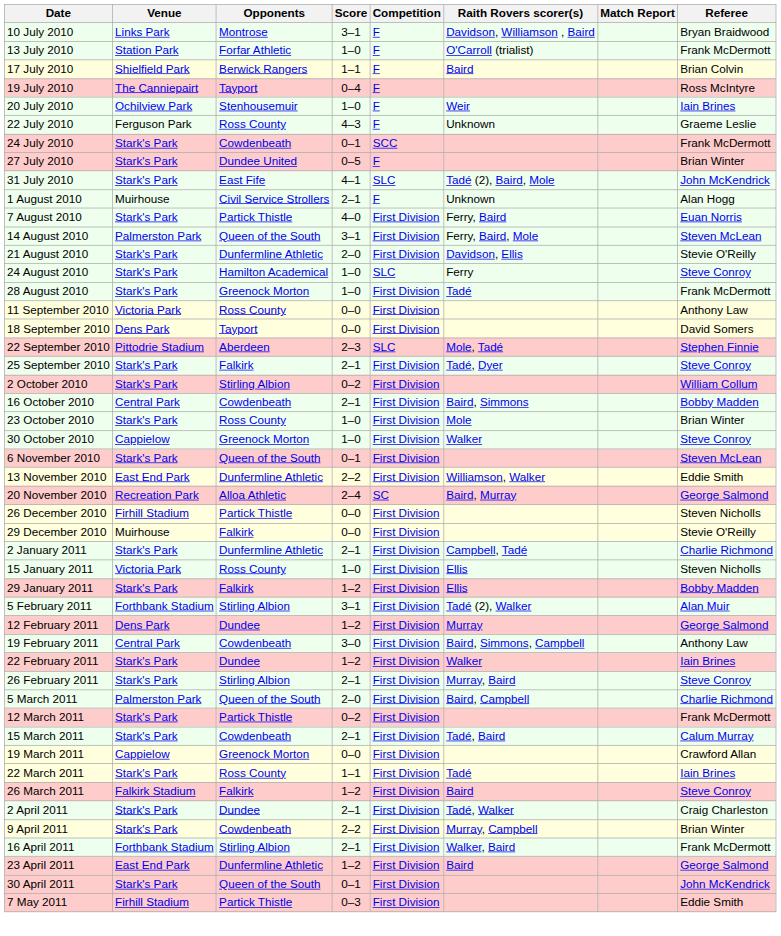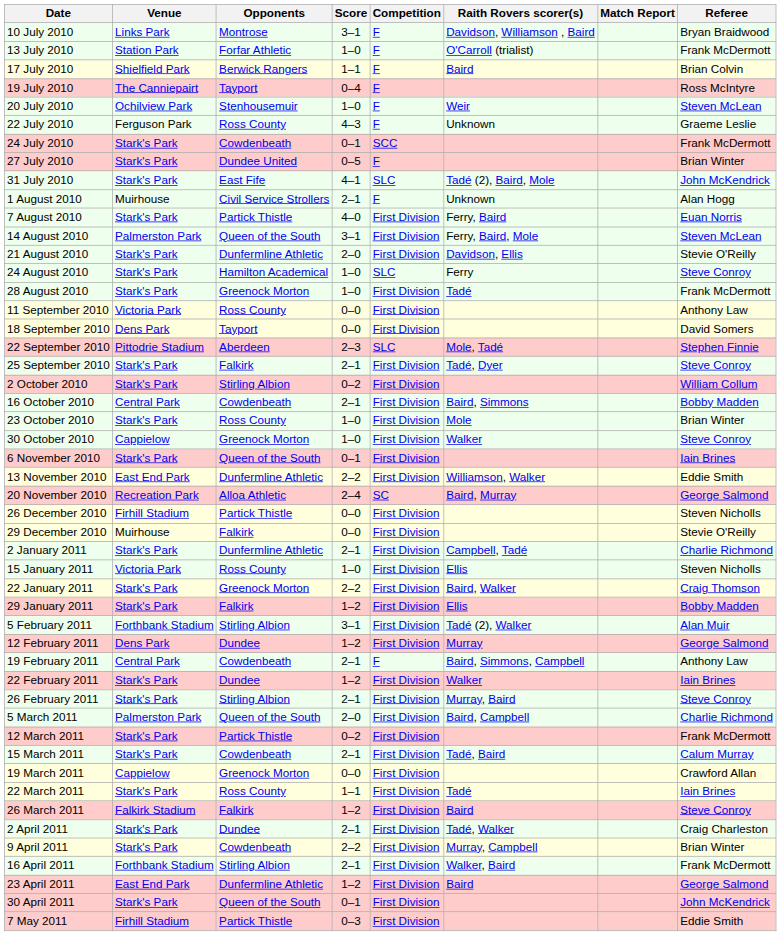 <table class="wikitable">
 <tr>
 <th>Date</th>
 <th>Venue</th>
 <th>Opponents</th>
 <th>Score</th>
 <th>Competition</th>
 <th>Raith Rovers scorer(s)</th>
 <th>Match Report</th>
 <th>Referee</th>
 </tr>
 <tr bgcolor=#EEFFEE>
 <td>10 July 2010</td>
 <td><a href='#'>Links Park</a></td>
 <td><a href='#'>Montrose</a></td>
 <td align=center>3–1</td>
 <td><a href='#'>F</a></td>
 <td><a href='#'>Davidson</a>, <a href='#'>Williamson</a> , <a href='#'>Baird</a></td>
 <td></td>
 <td>Bryan Braidwood</td>
 </tr>
 <tr bgcolor=#EEFFEE>
 <td>13 July 2010</td>
 <td><a href='#'>Station Park</a></td>
 <td><a href='#'>Forfar Athletic</a></td>
 <td align=center>1–0</td>
 <td><a href='#'>F</a></td>
 <td><a href='#'>O'Carroll</a> (trialist)</td>
 <td></td>
 <td>Frank McDermott</td>
 </tr>
 <tr bgcolor=#FFFFDD>
 <td>17 July 2010</td>
 <td><a href='#'>Shielfield Park</a></td>
 <td><a href='#'>Berwick Rangers</a></td>
 <td align=center>1–1</td>
 <td><a href='#'>F</a></td>
 <td><a href='#'>Baird</a></td>
 <td></td>
 <td>Brian Colvin</td>
 </tr>
 <tr bgcolor=#FFCCCC>
 <td>19 July 2010</td>
 <td><a href='#'>The Canniepairt</a></td>
 <td><a href='#'>Tayport</a></td>
 <td align=center>0–4</td>
 <td><a href='#'>F</a></td>
 <td></td>
 <td></td>
 <td>Ross McIntyre</td>
 </tr>
 <tr bgcolor=#EEFFEE>
 <td>20 July 2010</td>
 <td><a href='#'>Ochilview Park</a></td>
 <td><a href='#'>Stenhousemuir</a></td>
 <td align=center>1–0</td>
 <td><a href='#'>F</a></td>
 <td><a href='#'>Weir</a></td>
 <td></td>
-<td><a href='#'>Iain Brines</a></td>
+<td><a href='#'>Steven McLean</a></td>
 </tr>
 <tr bgcolor=#EEFFEE>
 <td>22 July 2010</td>
 <td>Ferguson Park</td>
 <td><a href='#'>Ross County</a></td>
 <td align=center>4–3</td>
 <td><a href='#'>F</a></td>
 <td>Unknown</td>
 <td></td>
 <td>Graeme Leslie</td>
 </tr>
 <tr bgcolor=#FFCCCC>
 <td>24 July 2010</td>
 <td><a href='#'>Stark's Park</a></td>
 <td><a href='#'>Cowdenbeath</a></td>
 <td align=center>0–1</td>
 <td><a href='#'>SCC</a></td>
 <td></td>
 <td></td>
 <td>Frank McDermott</td>
 </tr>
 <tr bgcolor=#FFCCCC>
 <td>27 July 2010</td>
 <td><a href='#'>Stark's Park</a></td>
 <td><a href='#'>Dundee United</a></td>
 <td align=center>0–5</td>
 <td><a href='#'>F</a></td>
 <td></td>
 <td></td>
 <td>Brian Winter</td>
 </tr>
 <tr bgcolor=#EEFFEE>
 <td>31 July 2010</td>
 <td><a href='#'>Stark's Park</a></td>
 <td><a href='#'>East Fife</a></td>
 <td align=center>4–1</td>
 <td><a href='#'>SLC</a></td>
 <td><a href='#'>Tadé</a> (2), <a href='#'>Baird</a>, <a href='#'>Mole</a></td>
 <td></td>
 <td><a href='#'>John McKendrick</a></td>
 </tr>
 <tr bgcolor=#EEFFEE>
 <td>1 August 2010</td>
 <td>Muirhouse</td>
 <td><a href='#'>Civil Service Strollers</a></td>
 <td align=center>2–1</td>
 <td><a href='#'>F</a></td>
 <td>Unknown</td>
 <td></td>
 <td>Alan Hogg</td>
 </tr>
 <tr bgcolor=#EEFFEE>
 <td>7 August 2010</td>
 <td><a href='#'>Stark's Park</a></td>
 <td><a href='#'>Partick Thistle</a></td>
 <td align=center>4–0</td>
 <td><a href='#'>First Division</a></td>
 <td>Ferry, <a href='#'>Baird</a>   </td>
 <td></td>
 <td><a href='#'>Euan Norris</a></td>
 </tr>
 <tr bgcolor=#EEFFEE>
 <td>14 August 2010</td>
 <td><a href='#'>Palmerston Park</a></td>
 <td><a href='#'>Queen of the South</a></td>
 <td align=center>3–1</td>
 <td><a href='#'>First Division</a></td>
 <td>Ferry, <a href='#'>Baird</a>, <a href='#'>Mole</a></td>
 <td></td>
 <td><a href='#'>Steven McLean</a></td>
 </tr>
 <tr bgcolor=#EEFFEE>
 <td>21 August 2010</td>
 <td><a href='#'>Stark's Park</a></td>
 <td><a href='#'>Dunfermline Athletic</a></td>
 <td align=center>2–0</td>
 <td><a href='#'>First Division</a></td>
 <td><a href='#'>Davidson</a>, <a href='#'>Ellis</a></td>
 <td></td>
 <td>Stevie O'Reilly</td>
 </tr>
 <tr bgcolor=#EEFFEE>
 <td>24 August 2010</td>
 <td><a href='#'>Stark's Park</a></td>
 <td><a href='#'>Hamilton Academical</a></td>
 <td align=center>1–0</td>
 <td><a href='#'>SLC</a></td>
 <td>Ferry</td>
 <td></td>
 <td><a href='#'>Steve Conroy</a></td>
 </tr>
 <tr bgcolor=#EEFFEE>
 <td>28 August 2010</td>
 <td><a href='#'>Stark's Park</a></td>
 <td><a href='#'>Greenock Morton</a></td>
 <td align=center>1–0</td>
 <td><a href='#'>First Division</a></td>
 <td><a href='#'>Tadé</a></td>
 <td></td>
 <td>Frank McDermott</td>
 </tr>
 <tr bgcolor=#FFFFDD>
 <td>11 September 2010</td>
 <td><a href='#'>Victoria Park</a></td>
 <td><a href='#'>Ross County</a></td>
 <td align=center>0–0</td>
 <td><a href='#'>First Division</a></td>
 <td></td>
 <td></td>
 <td>Anthony Law</td>
 </tr>
 <tr bgcolor=#FFFFDD>
 <td>18 September 2010</td>
 <td><a href='#'>Dens Park</a></td>
 <td><a href='#'>Tayport</a></td>
 <td align=center>0–0</td>
 <td><a href='#'>First Division</a></td>
 <td></td>
 <td></td>
 <td>David Somers</td>
 </tr>
 <tr bgcolor=#FFCCCC>
 <td>22 September 2010</td>
 <td><a href='#'>Pittodrie Stadium</a></td>
 <td><a href='#'>Aberdeen</a></td>
 <td align=center>2–3</td>
 <td><a href='#'>SLC</a></td>
 <td><a href='#'>Mole</a>, <a href='#'>Tadé</a></td>
 <td></td>
 <td><a href='#'>Stephen Finnie</a></td>
 </tr>
 <tr bgcolor=#EEFFEE>
 <td>25 September 2010</td>
 <td><a href='#'>Stark's Park</a></td>
 <td><a href='#'>Falkirk</a></td>
 <td align=center>2–1</td>
 <td><a href='#'>First Division</a></td>
 <td><a href='#'>Tadé</a>, <a href='#'>Dyer</a></td>
 <td></td>
 <td><a href='#'>Steve Conroy</a></td>
 </tr>
 <tr bgcolor=#FFCCCC>
 <td>2 October 2010</td>
 <td><a href='#'>Stark's Park</a></td>
 <td><a href='#'>Stirling Albion</a></td>
 <td align=center>0–2</td>
 <td><a href='#'>First Division</a></td>
 <td></td>
 <td></td>
 <td><a href='#'>William Collum</a></td>
 </tr>
 <tr bgcolor=#EEFFEE>
 <td>16 October 2010</td>
 <td><a href='#'>Central Park</a></td>
 <td><a href='#'>Cowdenbeath</a></td>
 <td align=center>2–1</td>
 <td><a href='#'>First Division</a></td>
 <td><a href='#'>Baird</a>, <a href='#'>Simmons</a></td>
 <td></td>
 <td><a href='#'>Bobby Madden</a></td>
 </tr>
 <tr bgcolor=#EEFFEE>
 <td>23 October 2010</td>
 <td><a href='#'>Stark's Park</a></td>
 <td><a href='#'>Ross County</a></td>
 <td align=center>1–0</td>
 <td><a href='#'>First Division</a></td>
 <td><a href='#'>Mole</a></td>
 <td></td>
 <td>Brian Winter</td>
 </tr>
 <tr bgcolor=#EEFFEE>
 <td>30 October 2010</td>
 <td><a href='#'>Cappielow</a></td>
 <td><a href='#'>Greenock Morton</a></td>
 <td align=center>1–0</td>
 <td><a href='#'>First Division</a></td>
 <td><a href='#'>Walker</a></td>
 <td></td>
 <td><a href='#'>Steve Conroy</a></td>
 </tr>
 <tr bgcolor=#FFCCCC>
 <td>6 November 2010</td>
 <td><a href='#'>Stark's Park</a></td>
 <td><a href='#'>Queen of the South</a></td>
 <td align=center>0–1</td>
 <td><a href='#'>First Division</a></td>
 <td></td>
 <td></td>
-<td><a href='#'>Steven McLean</a></td>
+<td><a href='#'>Iain Brines</a></td>
 </tr>
 <tr bgcolor=#FFFFDD>
 <td>13 November 2010</td>
 <td><a href='#'>East End Park</a></td>
 <td><a href='#'>Dunfermline Athletic</a></td>
 <td align=center>2–2</td>
 <td><a href='#'>First Division</a></td>
 <td><a href='#'>Williamson</a>, <a href='#'>Walker</a></td>
 <td></td>
 <td>Eddie Smith</td>
 </tr>
 <tr bgcolor=#FFCCCC>
 <td>20 November 2010</td>
 <td><a href='#'>Recreation Park</a></td>
 <td><a href='#'>Alloa Athletic</a></td>
 <td align=center>2–4</td>
 <td><a href='#'>SC</a></td>
 <td><a href='#'>Baird</a>, <a href='#'>Murray</a></td>
 <td></td>
 <td><a href='#'>George Salmond</a></td>
 </tr>
 <tr bgcolor=#FFFFDD>
 <td>26 December 2010</td>
 <td><a href='#'>Firhill Stadium</a></td>
 <td><a href='#'>Partick Thistle</a></td>
 <td align=center>0–0</td>
 <td><a href='#'>First Division</a></td>
 <td></td>
 <td></td>
 <td>Steven Nicholls</td>
 </tr>
 <tr bgcolor=#FFFFDD>
 <td>29 December 2010</td>
 <td>Muirhouse</td>
 <td><a href='#'>Falkirk</a></td>
 <td align=center>0–0</td>
 <td><a href='#'>First Division</a></td>
 <td></td>
 <td></td>
 <td>Stevie O'Reilly</td>
 </tr>
 <tr bgcolor=#EEFFEE>
 <td>2 January 2011</td>
 <td><a href='#'>Stark's Park</a></td>
 <td><a href='#'>Dunfermline Athletic</a></td>
 <td align=center>2–1</td>
 <td><a href='#'>First Division</a></td>
 <td><a href='#'>Campbell</a>, <a href='#'>Tadé</a></td>
 <td></td>
 <td><a href='#'>Charlie Richmond</a></td>
 </tr>
 <tr bgcolor=#EEFFEE>
 <td>15 January 2011</td>
 <td><a href='#'>Victoria Park</a></td>
 <td><a href='#'>Ross County</a></td>
 <td align=center>1–0</td>
 <td><a href='#'>First Division</a></td>
 <td><a href='#'>Ellis</a></td>
 <td></td>
 <td>Steven Nicholls</td>
 </tr>
+<tr bgcolor=#FFFFDD>
+<td>22 January 2011</td>
+<td><a href='#'>Stark's Park</a></td>
+<td><a href='#'>Greenock Morton</a></td>
+<td align=center>2–2</td>
+<td><a href='#'>First Division</a></td>
+<td><a href='#'>Baird</a>, <a href='#'>Walker</a></td>
+<td></td>
+<td><a href='#'>Craig Thomson</a></td>
+</tr>
 <tr bgcolor=#FFCCCC>
 <td>29 January 2011</td>
 <td><a href='#'>Stark's Park</a></td>
 <td><a href='#'>Falkirk</a></td>
 <td align=center>1–2</td>
 <td><a href='#'>First Division</a></td>
 <td><a href='#'>Ellis</a></td>
 <td></td>
 <td><a href='#'>Bobby Madden</a></td>
 </tr>
 <tr bgcolor=#EEFFEE>
 <td>5 February 2011</td>
 <td><a href='#'>Forthbank Stadium</a></td>
 <td><a href='#'>Stirling Albion</a></td>
 <td align=center>3–1</td>
 <td><a href='#'>First Division</a></td>
 <td><a href='#'>Tadé</a> (2), <a href='#'>Walker</a></td>
 <td></td>
 <td><a href='#'>Alan Muir</a></td>
 </tr>
 <tr bgcolor=#FFCCCC>
 <td>12 February 2011</td>
 <td><a href='#'>Dens Park</a></td>
 <td><a href='#'>Dundee</a></td>
 <td align=center>1–2</td>
 <td><a href='#'>First Division</a></td>
 <td><a href='#'>Murray</a></td>
 <td></td>
 <td><a href='#'>George Salmond</a></td>
 </tr>
 <tr bgcolor=#EEFFEE>
 <td>19 February 2011</td>
 <td><a href='#'>Central Park</a></td>
 <td><a href='#'>Cowdenbeath</a></td>
-<td align=center>3–0</td>
-<td><a href='#'>First Division</a></td>
+<td align=center>2–1</td>
+<td><a href='#'>F</a></td>
 <td><a href='#'>Baird</a>, <a href='#'>Simmons</a>, <a href='#'>Campbell</a></td>
 <td></td>
 <td>Anthony Law</td>
 </tr>
 <tr bgcolor=#FFCCCC>
 <td>22 February 2011</td>
 <td><a href='#'>Stark's Park</a></td>
 <td><a href='#'>Dundee</a></td>
 <td align=center>1–2</td>
 <td><a href='#'>First Division</a></td>
 <td><a href='#'>Walker</a></td>
 <td></td>
 <td><a href='#'>Iain Brines</a></td>
 </tr>
 <tr bgcolor=#EEFFEE>
 <td>26 February 2011</td>
 <td><a href='#'>Stark's Park</a></td>
 <td><a href='#'>Stirling Albion</a></td>
 <td align=center>2–1</td>
 <td><a href='#'>First Division</a></td>
 <td><a href='#'>Murray</a>, <a href='#'>Baird</a></td>
 <td></td>
 <td><a href='#'>Steve Conroy</a></td>
 </tr>
 <tr bgcolor=#EEFFEE>
 <td>5 March 2011</td>
 <td><a href='#'>Palmerston Park</a></td>
 <td><a href='#'>Queen of the South</a></td>
 <td align=center>2–0</td>
 <td><a href='#'>First Division</a></td>
 <td><a href='#'>Baird</a>, <a href='#'>Campbell</a></td>
 <td></td>
 <td><a href='#'>Charlie Richmond</a></td>
 </tr>
 <tr bgcolor=#FFCCCC>
 <td>12 March 2011</td>
 <td><a href='#'>Stark's Park</a></td>
 <td><a href='#'>Partick Thistle</a></td>
 <td align=center>0–2</td>
 <td><a href='#'>First Division</a></td>
 <td></td>
 <td></td>
 <td>Frank McDermott</td>
 </tr>
 <tr bgcolor=#EEFFEE>
 <td>15 March 2011</td>
 <td><a href='#'>Stark's Park</a></td>
 <td><a href='#'>Cowdenbeath</a></td>
 <td align=center>2–1</td>
 <td><a href='#'>First Division</a></td>
 <td><a href='#'>Tadé</a>, <a href='#'>Baird</a></td>
 <td></td>
 <td><a href='#'>Calum Murray</a></td>
 </tr>
 <tr bgcolor=#FFFFDD>
 <td>19 March 2011</td>
 <td><a href='#'>Cappielow</a></td>
 <td><a href='#'>Greenock Morton</a></td>
 <td align=center>0–0</td>
 <td><a href='#'>First Division</a></td>
 <td></td>
 <td></td>
 <td>Crawford Allan</td>
 </tr>
 <tr bgcolor=#FFFFDD>
 <td>22 March 2011</td>
 <td><a href='#'>Stark's Park</a></td>
 <td><a href='#'>Ross County</a></td>
 <td align=center>1–1</td>
 <td><a href='#'>First Division</a></td>
 <td><a href='#'>Tadé</a></td>
 <td></td>
 <td><a href='#'>Iain Brines</a></td>
 </tr>
 <tr bgcolor=#FFCCCC>
 <td>26 March 2011</td>
 <td><a href='#'>Falkirk Stadium</a></td>
 <td><a href='#'>Falkirk</a></td>
 <td align=center>1–2</td>
 <td><a href='#'>First Division</a></td>
 <td><a href='#'>Baird</a></td>
 <td></td>
 <td><a href='#'>Steve Conroy</a></td>
 </tr>
 <tr bgcolor=#EEFFEE>
 <td>2 April 2011</td>
 <td><a href='#'>Stark's Park</a></td>
 <td><a href='#'>Dundee</a></td>
 <td align=center>2–1</td>
 <td><a href='#'>First Division</a></td>
 <td><a href='#'>Tadé</a>, <a href='#'>Walker</a></td>
 <td></td>
 <td>Craig Charleston</td>
 </tr>
 <tr bgcolor=#FFFFDD>
 <td>9 April 2011</td>
 <td><a href='#'>Stark's Park</a></td>
 <td><a href='#'>Cowdenbeath</a></td>
 <td align=center>2–2</td>
 <td><a href='#'>First Division</a></td>
 <td><a href='#'>Murray</a>, <a href='#'>Campbell</a></td>
 <td></td>
 <td>Brian Winter</td>
 </tr>
 <tr bgcolor=#EEFFEE>
 <td>16 April 2011</td>
 <td><a href='#'>Forthbank Stadium</a></td>
 <td><a href='#'>Stirling Albion</a></td>
 <td align=center>2–1</td>
 <td><a href='#'>First Division</a></td>
 <td><a href='#'>Walker</a>, <a href='#'>Baird</a></td>
 <td></td>
 <td>Frank McDermott</td>
 </tr>
 <tr bgcolor=#FFCCCC>
 <td>23 April 2011</td>
 <td><a href='#'>East End Park</a></td>
 <td><a href='#'>Dunfermline Athletic</a></td>
 <td align=center>1–2</td>
 <td><a href='#'>First Division</a></td>
 <td><a href='#'>Baird</a></td>
 <td></td>
 <td><a href='#'>George Salmond</a></td>
 </tr>
 <tr bgcolor=#FFCCCC>
 <td>30 April 2011</td>
 <td><a href='#'>Stark's Park</a></td>
 <td><a href='#'>Queen of the South</a></td>
 <td align=center>0–1</td>
 <td><a href='#'>First Division</a></td>
 <td></td>
 <td></td>
 <td><a href='#'>John McKendrick</a></td>
 </tr>
 <tr bgcolor=#FFCCCC>
 <td>7 May 2011</td>
 <td><a href='#'>Firhill Stadium</a></td>
 <td><a href='#'>Partick Thistle</a></td>
 <td align=center>0–3</td>
 <td><a href='#'>First Division</a></td>
 <td></td>
 <td></td>
 <td>Eddie Smith</td>
 </tr>
 </table>
